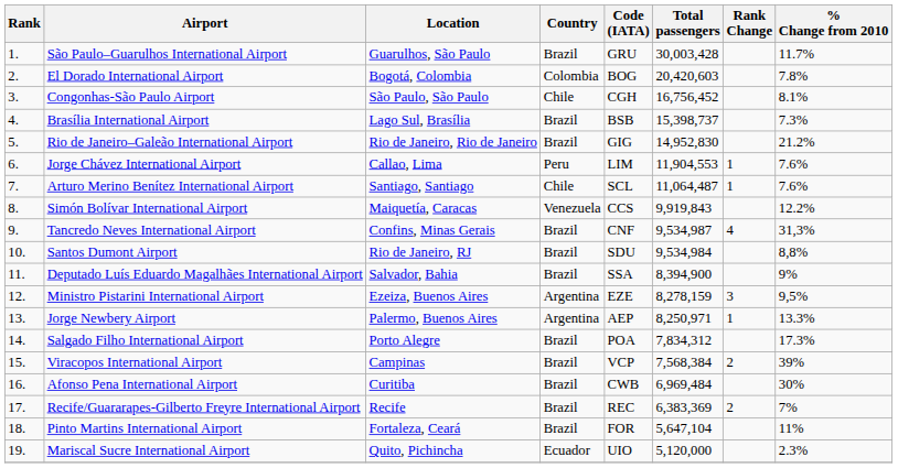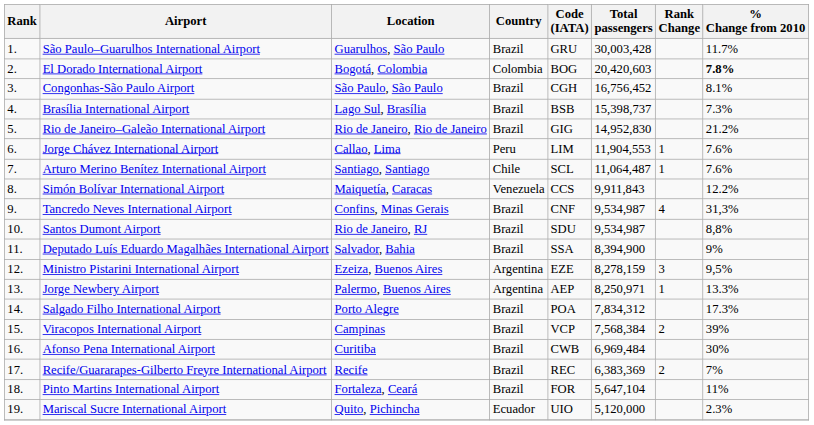 <table class="wikitable sortable">
 <tr style="background:lightgrey;">
 <th>Rank</th>
 <th>Airport</th>
 <th>Location</th>
 <th>Country</th>
 <th>Code<br>(IATA)</th>
 <th>Total<br>passengers</th>
 <th>Rank<br>Change</th>
 <th>%<br>Change from 2010</th>
 </tr>
 <tr>
 <td>1.</td>
 <td> <a href='#'>São Paulo–Guarulhos International Airport</a></td>
 <td><a href='#'>Guarulhos</a>, <a href='#'>São Paulo</a></td>
 <td>Brazil</td>
 <td>GRU</td>
 <td>30,003,428</td>
 <td></td>
 <td>11.7%</td>
 </tr>
 <tr>
 <td>2.</td>
 <td> <a href='#'>El Dorado International Airport</a></td>
 <td><a href='#'>Bogotá</a>, <a href='#'>Colombia</a></td>
 <td>Colombia</td>
 <td>BOG</td>
 <td>20,420,603</td>
 <td></td>
-<td>7.8%</td>
+<td><strong>7.8%</strong></td>
 </tr>
 <tr>
 <td>3.</td>
 <td> <a href='#'>Congonhas-São Paulo Airport</a></td>
 <td><a href='#'>São Paulo</a>, <a href='#'>São Paulo</a></td>
-<td>Chile</td>
+<td>Brazil</td>
 <td>CGH</td>
 <td>16,756,452</td>
 <td></td>
 <td>8.1%</td>
 </tr>
 <tr>
 <td>4.</td>
 <td> <a href='#'>Brasília International Airport</a></td>
 <td><a href='#'>Lago Sul</a>, <a href='#'>Brasília</a></td>
 <td>Brazil</td>
 <td>BSB</td>
 <td>15,398,737</td>
 <td></td>
 <td>7.3%</td>
 </tr>
 <tr>
 <td>5.</td>
 <td> <a href='#'>Rio de Janeiro–Galeão International Airport</a></td>
 <td><a href='#'>Rio de Janeiro</a>, <a href='#'>Rio de Janeiro</a></td>
 <td>Brazil</td>
 <td>GIG</td>
 <td>14,952,830</td>
 <td></td>
 <td>21.2%</td>
 </tr>
 <tr>
 <td>6.</td>
 <td> <a href='#'>Jorge Chávez International Airport</a></td>
 <td><a href='#'>Callao</a>, <a href='#'>Lima</a></td>
 <td>Peru</td>
 <td>LIM</td>
 <td>11,904,553</td>
 <td>1</td>
 <td>7.6%</td>
 </tr>
 <tr>
 <td>7.</td>
 <td> <a href='#'>Arturo Merino Benítez International Airport</a></td>
 <td><a href='#'>Santiago</a>, <a href='#'>Santiago</a></td>
 <td>Chile</td>
 <td>SCL</td>
 <td>11,064,487</td>
 <td>1</td>
 <td>7.6%</td>
 </tr>
 <tr>
 <td>8.</td>
 <td> <a href='#'>Simón Bolívar International Airport</a></td>
 <td><a href='#'>Maiquetía</a>, <a href='#'>Caracas</a></td>
 <td>Venezuela</td>
 <td>CCS</td>
-<td>9,919,843</td>
+<td>9,911,843</td>
 <td></td>
 <td>12.2%</td>
 </tr>
 <tr>
 <td>9.</td>
 <td> <a href='#'>Tancredo Neves International Airport</a></td>
 <td><a href='#'>Confins</a>, <a href='#'>Minas Gerais</a></td>
 <td>Brazil</td>
 <td>CNF</td>
 <td>9,534,987</td>
 <td>4</td>
 <td>31,3%</td>
 </tr>
 <tr>
 <td>10.</td>
 <td> <a href='#'>Santos Dumont Airport</a></td>
 <td><a href='#'>Rio de Janeiro</a>, <a href='#'>RJ</a></td>
 <td>Brazil</td>
 <td>SDU</td>
-<td>9,534,984</td>
+<td>9,534,987</td>
 <td></td>
 <td>8,8%</td>
 </tr>
 <tr>
 <td>11.</td>
 <td> <a href='#'>Deputado Luís Eduardo Magalhães International Airport</a></td>
 <td><a href='#'>Salvador</a>, <a href='#'>Bahia</a></td>
 <td>Brazil</td>
 <td>SSA</td>
 <td>8,394,900</td>
 <td></td>
 <td>9%</td>
 </tr>
 <tr>
 <td>12.</td>
 <td> <a href='#'>Ministro Pistarini International Airport</a></td>
 <td><a href='#'>Ezeiza</a>, <a href='#'>Buenos Aires</a></td>
 <td>Argentina</td>
 <td>EZE</td>
 <td>8,278,159</td>
 <td>3</td>
 <td>9,5%</td>
 </tr>
 <tr>
 <td>13.</td>
 <td> <a href='#'>Jorge Newbery Airport</a></td>
 <td><a href='#'>Palermo</a>, <a href='#'>Buenos Aires</a></td>
 <td>Argentina</td>
 <td>AEP</td>
 <td>8,250,971</td>
 <td>1</td>
 <td>13.3%</td>
 </tr>
 <tr>
 <td>14.</td>
 <td> <a href='#'>Salgado Filho International Airport</a></td>
 <td><a href='#'>Porto Alegre</a></td>
 <td>Brazil</td>
 <td>POA</td>
 <td>7,834,312</td>
 <td></td>
 <td>17.3%</td>
 </tr>
 <tr>
 <td>15.</td>
 <td> <a href='#'>Viracopos International Airport</a></td>
 <td><a href='#'>Campinas</a></td>
 <td>Brazil</td>
 <td>VCP</td>
 <td>7,568,384</td>
 <td>2</td>
 <td>39%</td>
 </tr>
 <tr>
 <td>16.</td>
 <td> <a href='#'>Afonso Pena International Airport</a></td>
 <td><a href='#'>Curitiba</a></td>
 <td>Brazil</td>
 <td>CWB</td>
 <td>6,969,484</td>
 <td></td>
 <td>30%</td>
 </tr>
 <tr>
 <td>17.</td>
 <td> <a href='#'>Recife/Guararapes-Gilberto Freyre International Airport</a></td>
 <td><a href='#'>Recife</a></td>
 <td>Brazil</td>
 <td>REC</td>
 <td>6,383,369</td>
 <td>2</td>
 <td>7%</td>
 </tr>
 <tr>
 <td>18.</td>
 <td> <a href='#'>Pinto Martins International Airport</a></td>
 <td><a href='#'>Fortaleza</a>, <a href='#'>Ceará</a></td>
 <td>Brazil</td>
 <td>FOR</td>
 <td>5,647,104</td>
 <td></td>
 <td>11%</td>
 </tr>
 <tr>
 <td>19.</td>
 <td> <a href='#'>Mariscal Sucre International Airport</a></td>
 <td><a href='#'>Quito</a>, <a href='#'>Pichincha</a></td>
 <td>Ecuador</td>
 <td>UIO</td>
 <td>5,120,000</td>
 <td></td>
 <td>2.3%</td>
 </tr>
 <tr>
 </tr>
 </table>
